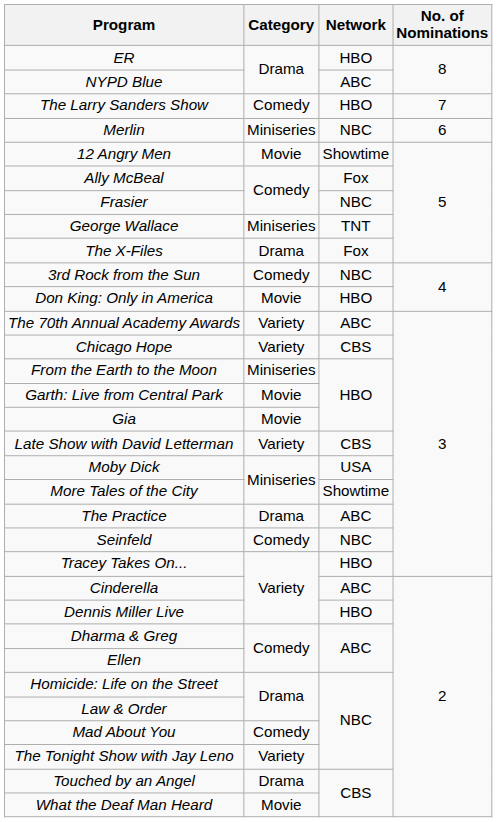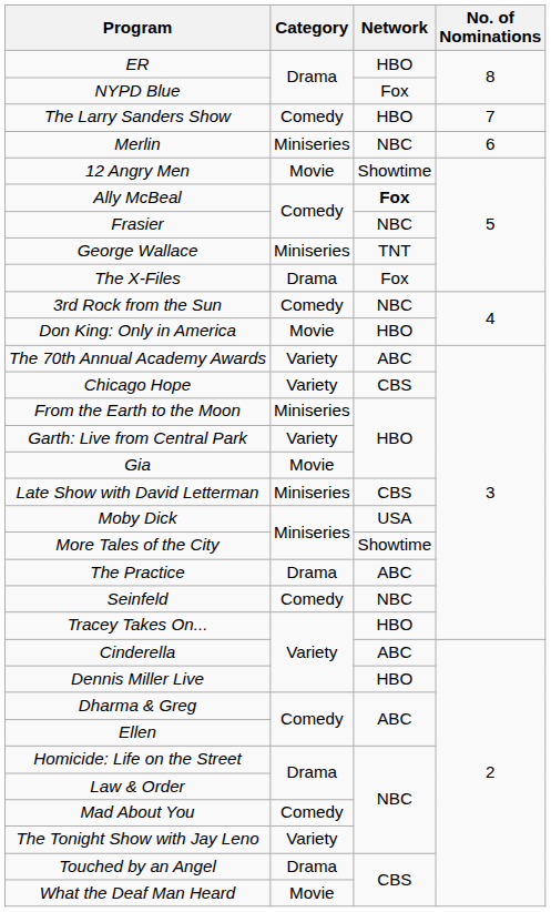 <table class="wikitable">
 <tr>
 <th>Program</th>
 <th>Category</th>
 <th>Network</th>
 <th>No. of<br>Nominations</th>
 </tr>
 <tr style="text-align:center">
 <td><em>ER</em></td>
 <td rowspan="2">Drama</td>
 <td>HBO</td>
 <td rowspan="2">8</td>
 </tr>
 <tr style="text-align:center">
 <td><em>NYPD Blue</em></td>
-<td>ABC</td>
+<td>Fox</td>
 </tr>
 <tr style="text-align:center">
 <td><em>The Larry Sanders Show</em></td>
 <td>Comedy</td>
 <td>HBO</td>
 <td>7</td>
 </tr>
 <tr style="text-align:center">
 <td><em>Merlin</em></td>
 <td>Miniseries</td>
 <td>NBC</td>
 <td>6</td>
 </tr>
 <tr style="text-align:center">
 <td><em>12 Angry Men</em></td>
 <td>Movie</td>
 <td>Showtime</td>
 <td rowspan="5">5</td>
 </tr>
 <tr style="text-align:center">
 <td><em>Ally McBeal</em></td>
 <td rowspan="2">Comedy</td>
-<td>Fox</td>
+<td><strong>Fox</strong></td>
 </tr>
 <tr style="text-align:center">
 <td><em>Frasier</em></td>
 <td>NBC</td>
 </tr>
 <tr style="text-align:center">
 <td><em>George Wallace</em></td>
 <td>Miniseries</td>
 <td>TNT</td>
 </tr>
 <tr style="text-align:center">
 <td><em>The X-Files</em></td>
 <td>Drama</td>
 <td>Fox</td>
 </tr>
 <tr style="text-align:center">
 <td><em>3rd Rock from the Sun</em></td>
 <td>Comedy</td>
 <td>NBC</td>
 <td rowspan="2">4</td>
 </tr>
 <tr style="text-align:center">
 <td><em>Don King: Only in America</em></td>
 <td>Movie</td>
 <td>HBO</td>
 </tr>
 <tr style="text-align:center">
 <td><em>The 70th Annual Academy Awards</em></td>
 <td>Variety</td>
 <td>ABC</td>
 <td rowspan="11">3</td>
 </tr>
 <tr style="text-align:center">
 <td><em>Chicago Hope</em></td>
 <td>Variety</td>
 <td>CBS</td>
 </tr>
 <tr style="text-align:center">
 <td><em>From the Earth to the Moon</em></td>
 <td>Miniseries</td>
 <td rowspan="3">HBO</td>
 </tr>
 <tr style="text-align:center">
 <td><em>Garth: Live from Central Park</em></td>
-<td>Movie</td>
+<td>Variety</td>
 </tr>
 <tr style="text-align:center">
 <td><em>Gia</em></td>
 <td>Movie</td>
 </tr>
 <tr style="text-align:center">
 <td><em>Late Show with David Letterman</em></td>
-<td>Variety</td>
+<td>Miniseries</td>
 <td>CBS</td>
 </tr>
 <tr style="text-align:center">
 <td><em>Moby Dick</em></td>
 <td rowspan="2">Miniseries</td>
 <td>USA</td>
 </tr>
 <tr style="text-align:center">
 <td><em>More Tales of the City</em></td>
 <td>Showtime</td>
 </tr>
 <tr style="text-align:center">
 <td><em>The Practice</em></td>
 <td>Drama</td>
 <td>ABC</td>
 </tr>
 <tr style="text-align:center">
 <td><em>Seinfeld</em></td>
 <td>Comedy</td>
 <td>NBC</td>
 </tr>
 <tr style="text-align:center">
 <td><em>Tracey Takes On...</em></td>
 <td rowspan="3">Variety</td>
 <td>HBO</td>
 </tr>
 <tr style="text-align:center">
 <td><em>Cinderella</em></td>
 <td>ABC</td>
 <td rowspan="10">2</td>
 </tr>
 <tr style="text-align:center">
 <td><em>Dennis Miller Live</em></td>
 <td>HBO</td>
 </tr>
 <tr style="text-align:center">
 <td><em>Dharma & Greg</em></td>
 <td rowspan="2">Comedy</td>
 <td rowspan="2">ABC</td>
 </tr>
 <tr style="text-align:center">
 <td><em>Ellen</em></td>
 </tr>
 <tr style="text-align:center">
 <td><em>Homicide: Life on the Street</em></td>
 <td rowspan="2">Drama</td>
 <td rowspan="4">NBC</td>
 </tr>
 <tr style="text-align:center">
 <td><em>Law & Order</em></td>
 </tr>
 <tr style="text-align:center">
 <td><em>Mad About You</em></td>
 <td>Comedy</td>
 </tr>
 <tr style="text-align:center">
 <td><em>The Tonight Show with Jay Leno</em></td>
 <td>Variety</td>
 </tr>
 <tr style="text-align:center">
 <td><em>Touched by an Angel</em></td>
 <td>Drama</td>
 <td rowspan="2">CBS</td>
 </tr>
 <tr style="text-align:center">
 <td><em>What the Deaf Man Heard</em></td>
 <td>Movie</td>
 </tr>
 </table>
